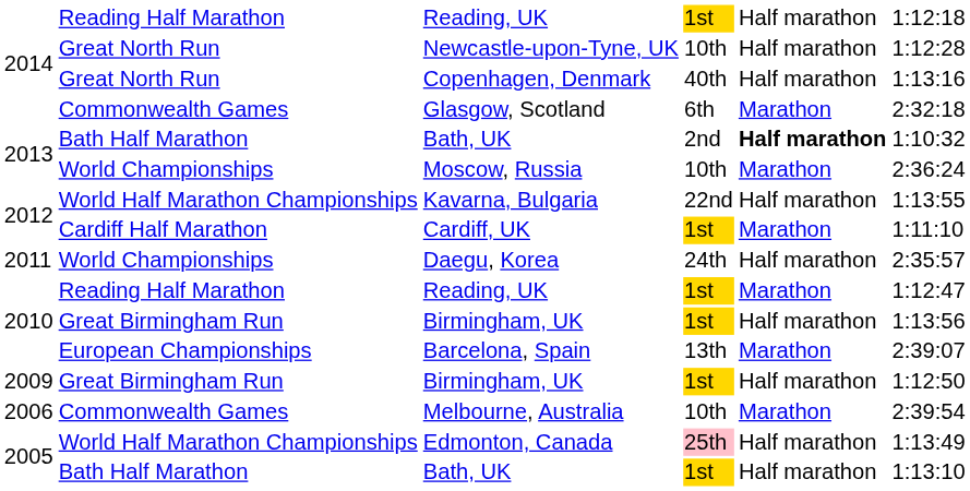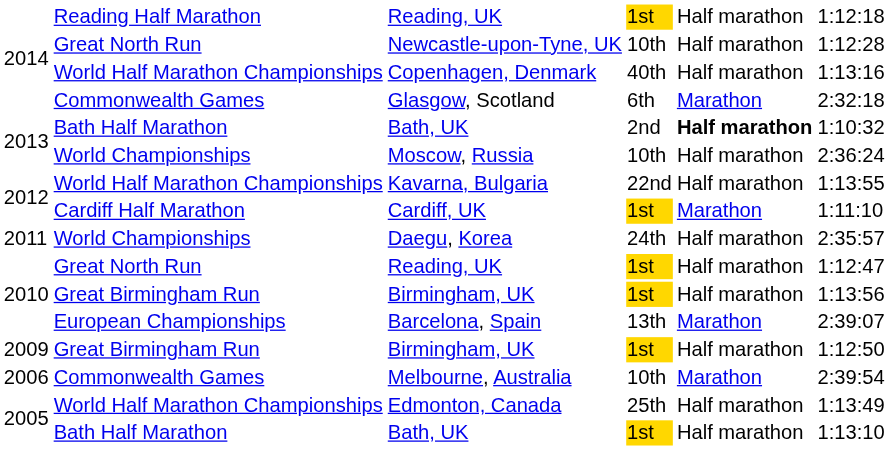 <table>
 <tr>
 <td rowspan=4>2014</td>
 <td><a href='#'>Reading Half Marathon</a></td>
 <td><a href='#'>Reading, UK</a></td>
 <td bgcolor="gold">1st</td>
 <td>Half marathon</td>
 <td>1:12:18</td>
 </tr>
 <tr>
 <td><a href='#'>Great North Run</a></td>
 <td><a href='#'>Newcastle-upon-Tyne, UK</a></td>
 <td>10th</td>
 <td>Half marathon</td>
 <td>1:12:28</td>
 </tr>
 <tr>
-<td><a href='#'>Great North Run</a></td>
+<td><a href='#'>World Half Marathon Championships</a></td>
 <td><a href='#'>Copenhagen, Denmark</a></td>
 <td>40th</td>
 <td>Half marathon</td>
 <td>1:13:16</td>
 </tr>
 <tr>
 <td><a href='#'>Commonwealth Games</a></td>
 <td><a href='#'>Glasgow</a>, Scotland</td>
 <td>6th</td>
 <td><a href='#'>Marathon</a></td>
 <td>2:32:18</td>
 </tr>
 <tr>
 <td rowspan = 2>2013</td>
 <td><a href='#'>Bath Half Marathon</a></td>
 <td><a href='#'>Bath, UK</a></td>
 <td>2nd</td>
 <td><strong>Half marathon</strong></td>
 <td>1:10:32</td>
 </tr>
 <tr>
 <td><a href='#'>World Championships</a></td>
 <td><a href='#'>Moscow</a>, <a href='#'>Russia</a></td>
 <td>10th</td>
-<td><a href='#'>Marathon</a></td>
+<td>Half marathon</td>
 <td>2:36:24</td>
 </tr>
 <tr>
 <td rowspan=2>2012</td>
 <td><a href='#'>World Half Marathon Championships</a></td>
 <td><a href='#'>Kavarna, Bulgaria</a></td>
 <td>22nd</td>
 <td>Half marathon</td>
 <td>1:13:55</td>
 </tr>
 <tr>
 <td><a href='#'>Cardiff Half Marathon</a></td>
 <td><a href='#'>Cardiff, UK</a></td>
 <td bgcolor="gold">1st</td>
 <td><a href='#'>Marathon</a></td>
 <td>1:11:10</td>
 </tr>
 <tr>
 <td>2011</td>
 <td><a href='#'>World Championships</a></td>
 <td><a href='#'>Daegu</a>, <a href='#'>Korea</a></td>
 <td>24th</td>
 <td>Half marathon</td>
 <td>2:35:57</td>
 </tr>
 <tr>
 <td rowspan=3>2010</td>
-<td><a href='#'>Reading Half Marathon</a></td>
+<td><a href='#'>Great North Run</a></td>
 <td><a href='#'>Reading, UK</a></td>
 <td bgcolor="gold">1st</td>
-<td><a href='#'>Marathon</a></td>
+<td>Half marathon</td>
 <td>1:12:47</td>
 </tr>
 <tr>
 <td><a href='#'>Great Birmingham Run</a></td>
 <td><a href='#'>Birmingham, UK</a></td>
 <td bgcolor="gold">1st</td>
 <td>Half marathon</td>
 <td>1:13:56</td>
 </tr>
 <tr>
 <td><a href='#'>European Championships</a></td>
 <td><a href='#'>Barcelona</a>, <a href='#'>Spain</a></td>
 <td>13th</td>
 <td><a href='#'>Marathon</a></td>
 <td>2:39:07</td>
 </tr>
 <tr>
 <td>2009</td>
 <td><a href='#'>Great Birmingham Run</a></td>
 <td><a href='#'>Birmingham, UK</a></td>
 <td bgcolor="gold">1st</td>
 <td>Half marathon</td>
 <td>1:12:50</td>
 </tr>
 <tr>
 <td>2006</td>
 <td><a href='#'>Commonwealth Games</a></td>
 <td><a href='#'>Melbourne</a>, <a href='#'>Australia</a></td>
 <td>10th</td>
 <td><a href='#'>Marathon</a></td>
 <td>2:39:54</td>
 </tr>
 <tr>
 <td rowspan=2>2005</td>
 <td><a href='#'>World Half Marathon Championships</a></td>
 <td><a href='#'>Edmonton, Canada</a></td>
-<td style="background: pink;">25th</td>
+<td>25th</td>
 <td>Half marathon</td>
 <td>1:13:49</td>
 </tr>
 <tr>
 <td><a href='#'>Bath Half Marathon</a></td>
 <td><a href='#'>Bath, UK</a></td>
 <td bgcolor="gold">1st</td>
 <td>Half marathon</td>
 <td>1:13:10</td>
 </tr>
 </table>
